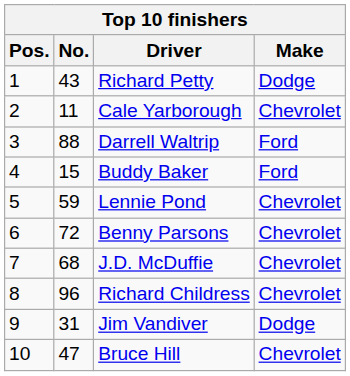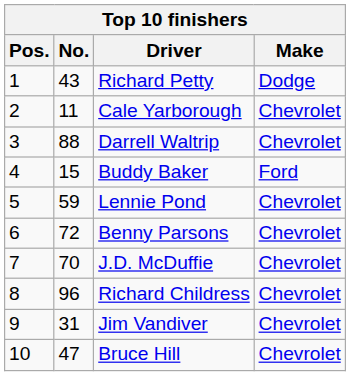 <table class="wikitable">
 <tr>
 <th colspan="4">Top 10 finishers</th>
 </tr>
 <tr>
 <th>Pos.</th>
 <th>No.</th>
 <th>Driver</th>
 <th>Make</th>
 </tr>
 <tr>
 <td>1</td>
 <td>43</td>
 <td><a href='#'>Richard Petty</a></td>
 <td><a href='#'>Dodge</a></td>
 </tr>
 <tr>
 <td>2</td>
 <td>11</td>
 <td><a href='#'>Cale Yarborough</a></td>
 <td><a href='#'>Chevrolet</a></td>
 </tr>
 <tr>
 <td>3</td>
 <td>88</td>
 <td><a href='#'>Darrell Waltrip</a></td>
-<td><a href='#'>Ford</a></td>
+<td><a href='#'>Chevrolet</a></td>
 </tr>
 <tr>
 <td>4</td>
 <td>15</td>
 <td><a href='#'>Buddy Baker</a></td>
 <td><a href='#'>Ford</a></td>
 </tr>
 <tr>
 <td>5</td>
 <td>59</td>
 <td><a href='#'>Lennie Pond</a></td>
 <td><a href='#'>Chevrolet</a></td>
 </tr>
 <tr>
 <td>6</td>
 <td>72</td>
 <td><a href='#'>Benny Parsons</a></td>
 <td><a href='#'>Chevrolet</a></td>
 </tr>
 <tr>
 <td>7</td>
-<td>68</td>
+<td>70</td>
 <td><a href='#'>J.D. McDuffie</a></td>
 <td><a href='#'>Chevrolet</a></td>
 </tr>
 <tr>
 <td>8</td>
 <td>96</td>
 <td><a href='#'>Richard Childress</a></td>
 <td><a href='#'>Chevrolet</a></td>
 </tr>
 <tr>
 <td>9</td>
 <td>31</td>
 <td><a href='#'>Jim Vandiver</a></td>
-<td><a href='#'>Dodge</a></td>
+<td><a href='#'>Chevrolet</a></td>
 </tr>
 <tr>
 <td>10</td>
 <td>47</td>
 <td><a href='#'>Bruce Hill</a></td>
 <td><a href='#'>Chevrolet</a></td>
 </tr>
 </table>
